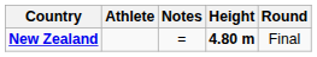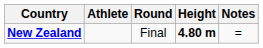 <table class="wikitable sortable" style="text-align:center">
 <tr>
 <th>Country</th>
 <th>Athlete</th>
+<th>Round</th>
+<th>Height</th>
 <th>Notes</th>
-<th>Height</th>
-<th>Round</th>
 </tr>
 <tr>
 <td align=left><strong><a href='#'>New Zealand</a></strong></td>
 <td align=left></td>
+<td>Final</td>
+<td><strong>4.80 m</strong></td>
 <td>=</td>
-<td><strong>4.80 m</strong></td>
-<td>Final</td>
 </tr>
 </table>
